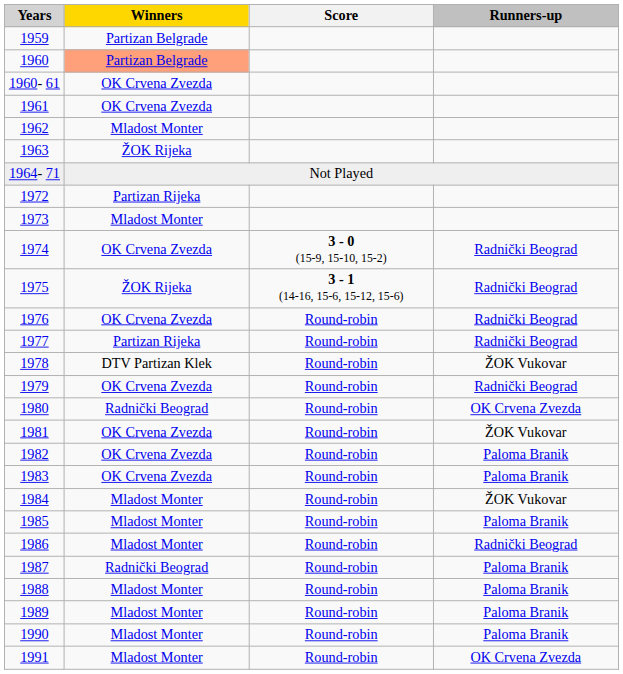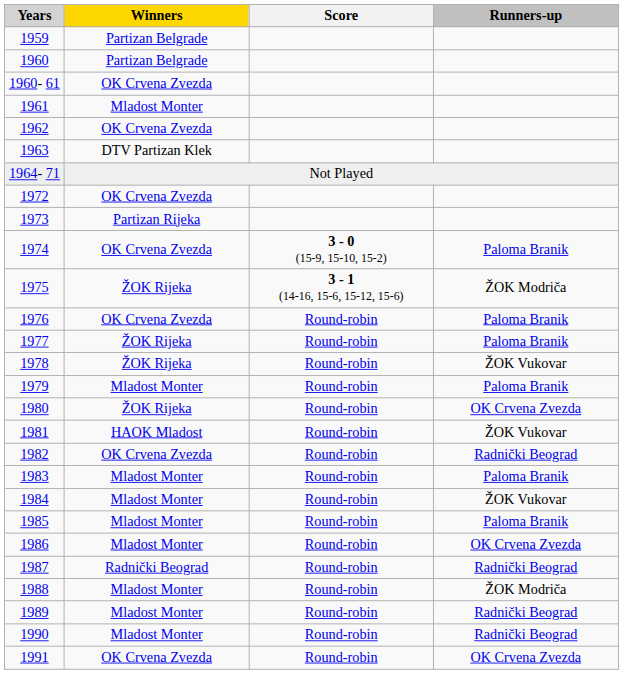 <table class="wikitable">
 <tr>
 <th width=60; style="background:#d3d3d3">Years</th>
 <th width=200; style="background:gold">Winners</th>
 <th width=200>Score</th>
 <th width=200; style="background:silver">Runners-up</th>
 </tr>
 <tr align=center>
 <td><a href='#'>1959</a></td>
 <td><a href='#'>Partizan Belgrade</a></td>
 <td></td>
 <td></td>
 </tr>
 <tr align=center>
 <td><a href='#'>1960</a></td>
-<td style="background: lightsalmon;"><a href='#'>Partizan Belgrade</a></td>
+<td><a href='#'>Partizan Belgrade</a></td>
 <td></td>
 <td></td>
 </tr>
 <tr align=center>
 <td><a href='#'>1960</a>- <a href='#'>61</a></td>
 <td><a href='#'>OK Crvena Zvezda</a></td>
 <td></td>
 <td></td>
 </tr>
 <tr align=center>
 <td><a href='#'>1961</a></td>
+<td><a href='#'>Mladost Monter</a></td>
+<td></td>
+<td></td>
+</tr>
+<tr align=center>
+<td><a href='#'>1962</a></td>
 <td><a href='#'>OK Crvena Zvezda</a></td>
 <td></td>
 <td></td>
 </tr>
 <tr align=center>
-<td><a href='#'>1962</a></td>
-<td><a href='#'>Mladost Monter</a></td>
-<td></td>
-<td></td>
-</tr>
-<tr align=center>
 <td><a href='#'>1963</a></td>
-<td><a href='#'>ŽOK Rijeka</a></td>
+<td>DTV Partizan Klek</td>
 <td></td>
 <td></td>
 </tr>
 <tr bgcolor="efefef">
 <td align=center><a href='#'>1964</a>- <a href='#'>71</a></td>
 <td colspan="3" align="center">Not Played</td>
 </tr>
 <tr align=center>
 <td><a href='#'>1972</a></td>
-<td><a href='#'>Partizan Rijeka</a></td>
+<td><a href='#'>OK Crvena Zvezda</a></td>
 <td></td>
 <td></td>
 </tr>
 <tr align=center>
 <td><a href='#'>1973</a></td>
-<td><a href='#'>Mladost Monter</a></td>
+<td><a href='#'>Partizan Rijeka</a></td>
 <td></td>
 <td></td>
 </tr>
 <tr align=center>
 <td><a href='#'>1974</a></td>
 <td><a href='#'>OK Crvena Zvezda</a></td>
 <td><strong>3 - 0</strong><br><small>(15-9, 15-10, 15-2)</small></td>
-<td><a href='#'>Radnički Beograd</a></td>
+<td><a href='#'>Paloma Branik</a></td>
 </tr>
 <tr align=center>
 <td><a href='#'>1975</a></td>
 <td><a href='#'>ŽOK Rijeka</a></td>
 <td><strong>3 - 1</strong><br><small>(14-16, 15-6, 15-12, 15-6)</small></td>
-<td><a href='#'>Radnički Beograd</a></td>
+<td>ŽOK Modriča</td>
 </tr>
 <tr align=center>
 <td><a href='#'>1976</a></td>
 <td><a href='#'>OK Crvena Zvezda</a></td>
 <td><a href='#'>Round-robin</a></td>
-<td><a href='#'>Radnički Beograd</a></td>
+<td><a href='#'>Paloma Branik</a></td>
 </tr>
 <tr align=center>
 <td><a href='#'>1977</a></td>
-<td><a href='#'>Partizan Rijeka</a></td>
+<td><a href='#'>ŽOK Rijeka</a></td>
 <td><a href='#'>Round-robin</a></td>
-<td><a href='#'>Radnički Beograd</a></td>
+<td><a href='#'>Paloma Branik</a></td>
 </tr>
 <tr align=center>
 <td><a href='#'>1978</a></td>
-<td>DTV Partizan Klek</td>
+<td><a href='#'>ŽOK Rijeka</a></td>
 <td><a href='#'>Round-robin</a></td>
 <td>ŽOK Vukovar</td>
 </tr>
 <tr align=center>
 <td><a href='#'>1979</a></td>
-<td><a href='#'>OK Crvena Zvezda</a></td>
+<td><a href='#'>Mladost Monter</a></td>
 <td><a href='#'>Round-robin</a></td>
-<td><a href='#'>Radnički Beograd</a></td>
+<td><a href='#'>Paloma Branik</a></td>
 </tr>
 <tr align=center>
 <td><a href='#'>1980</a></td>
-<td><a href='#'>Radnički Beograd</a></td>
+<td><a href='#'>ŽOK Rijeka</a></td>
 <td><a href='#'>Round-robin</a></td>
 <td><a href='#'>OK Crvena Zvezda</a></td>
 </tr>
 <tr align=center>
 <td><a href='#'>1981</a></td>
-<td><a href='#'>OK Crvena Zvezda</a></td>
+<td><a href='#'>HAOK Mladost</a></td>
 <td><a href='#'>Round-robin</a></td>
 <td>ŽOK Vukovar</td>
 </tr>
 <tr align=center>
 <td><a href='#'>1982</a></td>
 <td><a href='#'>OK Crvena Zvezda</a></td>
 <td><a href='#'>Round-robin</a></td>
-<td><a href='#'>Paloma Branik</a></td>
+<td><a href='#'>Radnički Beograd</a></td>
 </tr>
 <tr align=center>
 <td><a href='#'>1983</a></td>
-<td><a href='#'>OK Crvena Zvezda</a></td>
+<td><a href='#'>Mladost Monter</a></td>
 <td><a href='#'>Round-robin</a></td>
 <td><a href='#'>Paloma Branik</a></td>
 </tr>
 <tr align=center>
 <td><a href='#'>1984</a></td>
 <td><a href='#'>Mladost Monter</a></td>
 <td><a href='#'>Round-robin</a></td>
 <td>ŽOK Vukovar</td>
 </tr>
 <tr align=center>
 <td><a href='#'>1985</a></td>
 <td><a href='#'>Mladost Monter</a></td>
 <td><a href='#'>Round-robin</a></td>
 <td><a href='#'>Paloma Branik</a></td>
 </tr>
 <tr align=center>
 <td><a href='#'>1986</a></td>
 <td><a href='#'>Mladost Monter</a></td>
 <td><a href='#'>Round-robin</a></td>
-<td><a href='#'>Radnički Beograd</a></td>
+<td><a href='#'>OK Crvena Zvezda</a></td>
 </tr>
 <tr align=center>
 <td><a href='#'>1987</a></td>
 <td><a href='#'>Radnički Beograd</a></td>
 <td><a href='#'>Round-robin</a></td>
-<td><a href='#'>Paloma Branik</a></td>
+<td><a href='#'>Radnički Beograd</a></td>
 </tr>
 <tr align=center>
 <td><a href='#'>1988</a></td>
 <td><a href='#'>Mladost Monter</a></td>
 <td><a href='#'>Round-robin</a></td>
-<td><a href='#'>Paloma Branik</a></td>
+<td>ŽOK Modriča</td>
 </tr>
 <tr align=center>
 <td><a href='#'>1989</a></td>
 <td><a href='#'>Mladost Monter</a></td>
 <td><a href='#'>Round-robin</a></td>
-<td><a href='#'>Paloma Branik</a></td>
+<td><a href='#'>Radnički Beograd</a></td>
 </tr>
 <tr align=center>
 <td><a href='#'>1990</a></td>
 <td><a href='#'>Mladost Monter</a></td>
 <td><a href='#'>Round-robin</a></td>
-<td><a href='#'>Paloma Branik</a></td>
+<td><a href='#'>Radnički Beograd</a></td>
 </tr>
 <tr align=center>
 <td><a href='#'>1991</a></td>
-<td><a href='#'>Mladost Monter</a></td>
+<td><a href='#'>OK Crvena Zvezda</a></td>
 <td><a href='#'>Round-robin</a></td>
 <td><a href='#'>OK Crvena Zvezda</a></td>
 </tr>
 </table>
